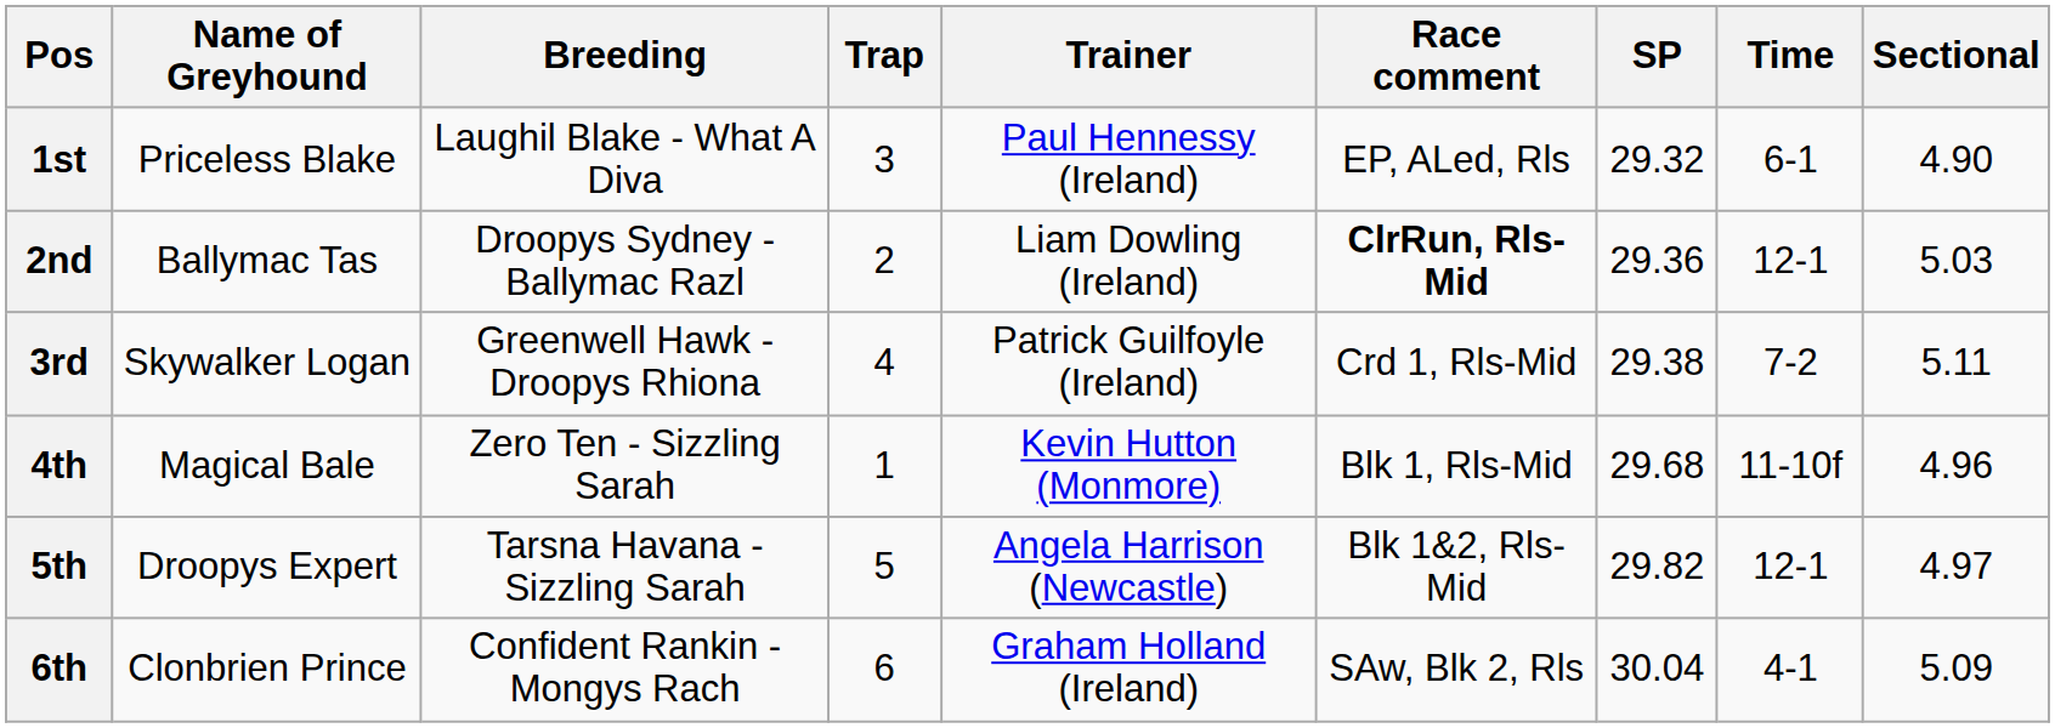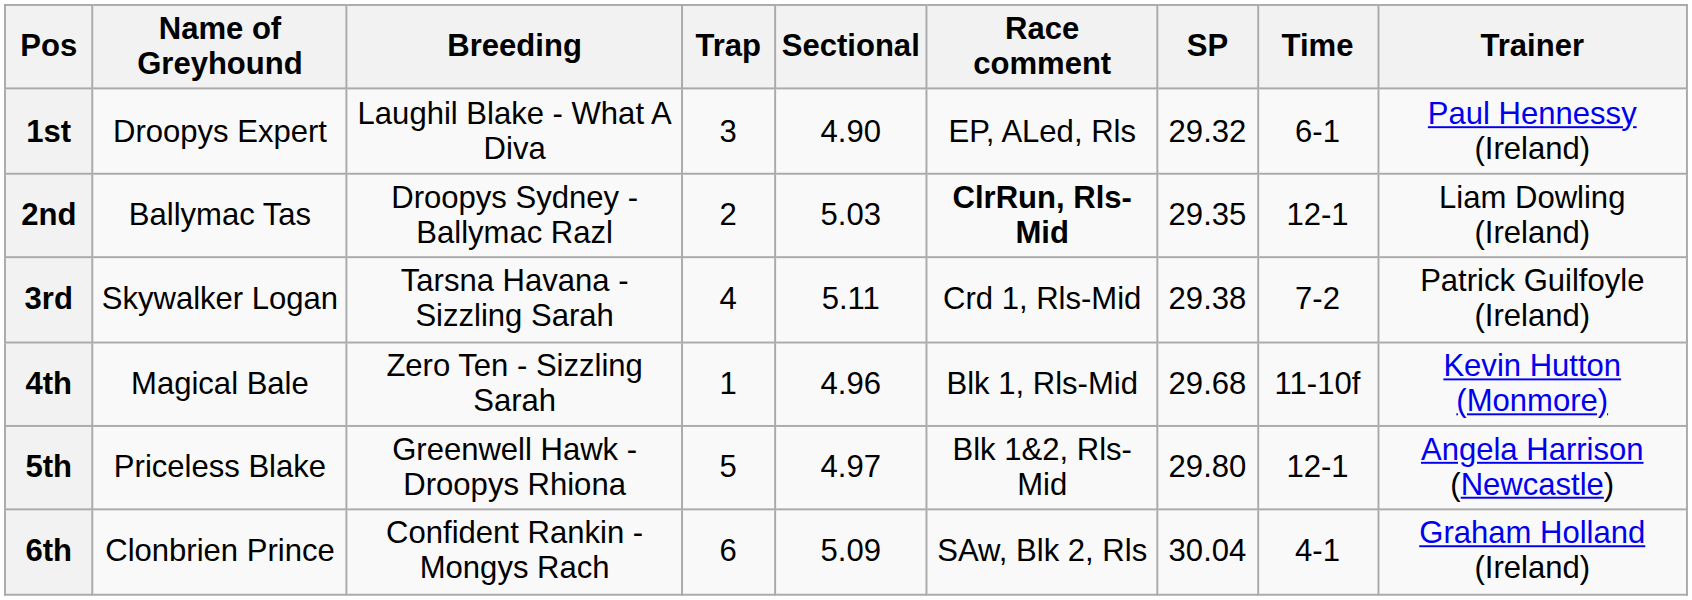 <table class="wikitable" style="text-align: center">
 <tr>
 <th width=50>Pos</th>
 <th width=180>Name of Greyhound</th>
 <th width=300>Breeding</th>
 <th width=50>Trap</th>
-<th width=250>Trainer</th>
+<th width=50>Sectional</th>
 <th width=170>Race comment</th>
 <th width=50>SP</th>
 <th width=80>Time</th>
-<th width=50>Sectional</th>
+<th width=250>Trainer</th>
 </tr>
 <tr>
 <th>1st</th>
-<td>Priceless Blake</td>
+<td>Droopys Expert</td>
 <td>Laughil Blake - What A Diva</td>
 <td>3</td>
-<td><a href='#'>Paul Hennessy</a> (Ireland)</td>
+<td>4.90</td>
 <td>EP, ALed, Rls</td>
 <td>29.32</td>
 <td>6-1</td>
-<td>4.90</td>
+<td><a href='#'>Paul Hennessy</a> (Ireland)</td>
 </tr>
 <tr>
 <th>2nd</th>
 <td>Ballymac Tas</td>
 <td>Droopys Sydney - Ballymac Razl</td>
 <td>2</td>
+<td>5.03</td>
+<td><strong>ClrRun, Rls-Mid</strong></td>
+<td>29.35</td>
+<td>12-1</td>
 <td>Liam Dowling (Ireland)</td>
-<td><strong>ClrRun, Rls-Mid</strong></td>
-<td>29.36</td>
-<td>12-1</td>
-<td>5.03</td>
 </tr>
 <tr>
 <th>3rd</th>
 <td>Skywalker Logan</td>
-<td>Greenwell Hawk - Droopys Rhiona</td>
+<td>Tarsna Havana - Sizzling Sarah</td>
 <td>4</td>
-<td>Patrick Guilfoyle (Ireland)</td>
+<td>5.11</td>
 <td>Crd 1, Rls-Mid</td>
 <td>29.38</td>
 <td>7-2</td>
-<td>5.11</td>
+<td>Patrick Guilfoyle (Ireland)</td>
 </tr>
 <tr>
 <th>4th</th>
 <td>Magical Bale</td>
 <td>Zero Ten - Sizzling Sarah</td>
 <td>1</td>
-<td><a href='#'>Kevin Hutton</a> <a href='#'>(Monmore)</a></td>
+<td>4.96</td>
 <td>Blk 1, Rls-Mid</td>
 <td>29.68</td>
 <td>11-10f</td>
-<td>4.96</td>
+<td><a href='#'>Kevin Hutton</a> <a href='#'>(Monmore)</a></td>
 </tr>
 <tr>
 <th>5th</th>
-<td>Droopys Expert</td>
-<td>Tarsna Havana - Sizzling Sarah</td>
+<td>Priceless Blake</td>
+<td>Greenwell Hawk - Droopys Rhiona</td>
 <td>5</td>
+<td>4.97</td>
+<td>Blk 1&2, Rls-Mid</td>
+<td>29.80</td>
+<td>12-1</td>
 <td><a href='#'>Angela Harrison</a> (<a href='#'>Newcastle</a>)</td>
-<td>Blk 1&2, Rls-Mid</td>
-<td>29.82</td>
-<td>12-1</td>
-<td>4.97</td>
 </tr>
 <tr>
 <th>6th</th>
 <td>Clonbrien Prince</td>
 <td>Confident Rankin - Mongys Rach</td>
 <td>6</td>
-<td><a href='#'>Graham Holland</a> (Ireland)</td>
+<td>5.09</td>
 <td>SAw, Blk 2, Rls</td>
 <td>30.04</td>
 <td>4-1</td>
-<td>5.09</td>
+<td><a href='#'>Graham Holland</a> (Ireland)</td>
 </tr>
 </table>
